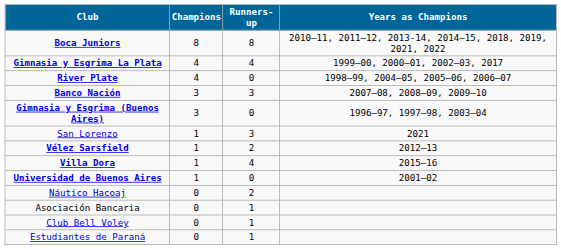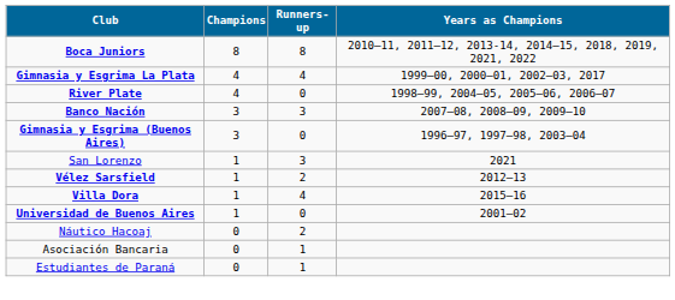 <table align=center width=80% border=1 cellpadding="2" cellspacing="0" style="background: #f9f9f9; border: 1px #aaa solid; border-collapse: collapse; font-size: 90%; text-align: center;">
 <tr align=center bgcolor=#006699 style="color: white;">
 <th>Club</th>
 <th>Champions</th>
 <th>Runners-up</th>
 <th>Years as Champions</th>
 </tr>
 <tr>
 <td><strong><a href='#'>Boca Juniors</a></strong></td>
 <td>8</td>
 <td>8</td>
 <td>2010–11, 2011–12, 2013-14, 2014–15, 2018, 2019, 2021, 2022</td>
 </tr>
 <tr>
 <td><strong><a href='#'>Gimnasia y Esgrima La Plata</a></strong></td>
 <td>4</td>
 <td>4</td>
 <td>1999–00, 2000–01, 2002–03, 2017</td>
 </tr>
 <tr>
 <td><strong><a href='#'>River Plate</a></strong></td>
 <td>4</td>
 <td>0</td>
 <td>1998–99, 2004–05, 2005–06, 2006–07</td>
 </tr>
 <tr>
 <td><strong><a href='#'>Banco Nación</a></strong></td>
 <td>3</td>
 <td>3</td>
 <td>2007–08, 2008–09, 2009–10</td>
 </tr>
 <tr>
 <td><strong><a href='#'>Gimnasia y Esgrima (Buenos Aires)</a></strong></td>
 <td>3</td>
 <td>0</td>
 <td>1996–97, 1997–98, 2003–04</td>
 </tr>
 <tr>
 <td><a href='#'>San Lorenzo</a></td>
 <td>1</td>
 <td>3</td>
 <td>2021</td>
 </tr>
 <tr>
 <td><strong><a href='#'>Vélez Sarsfield</a></strong></td>
 <td>1</td>
 <td>2</td>
 <td>2012–13</td>
 </tr>
 <tr>
 <td><strong><a href='#'>Villa Dora</a></strong></td>
 <td>1</td>
 <td>4</td>
 <td>2015–16</td>
 </tr>
 <tr>
 <td><strong><a href='#'>Universidad de Buenos Aires</a></strong></td>
 <td>1</td>
 <td>0</td>
 <td>2001–02</td>
 </tr>
 <tr>
 <td><a href='#'>Náutico Hacoaj</a></td>
 <td>0</td>
 <td>2</td>
 <td></td>
 </tr>
 <tr>
 <td>Asociación Bancaria</td>
 <td>0</td>
 <td>1</td>
 <td></td>
 </tr>
 <tr>
-<td><a href='#'>Club Bell Voley</a></td>
-<td>0</td>
-<td>1</td>
-<td></td>
-</tr>
-<tr>
 <td><a href='#'>Estudiantes de Paraná</a></td>
 <td>0</td>
 <td>1</td>
 <td></td>
 </tr>
 </table>
